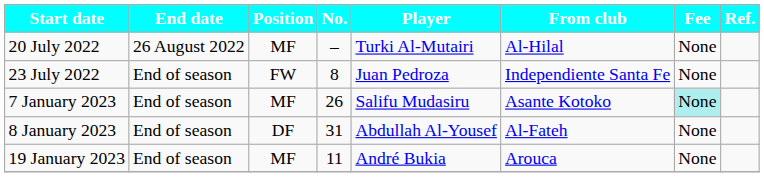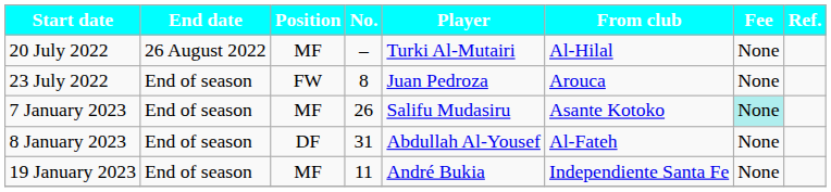 <table class="wikitable sortable">
 <tr>
 <th style="background:cyan; color:white;"><strong>Start date</strong></th>
 <th style="background:cyan; color:white;"><strong>End date</strong></th>
 <th style="background:cyan; color:white;"><strong>Position</strong></th>
 <th style="background:cyan; color:white;"><strong>No.</strong></th>
 <th style="background:cyan; color:white;"><strong>Player</strong></th>
 <th style="background:cyan; color:white;"><strong>From club</strong></th>
 <th style="background:cyan; color:white;"><strong>Fee</strong></th>
 <th style="background:cyan; color:white;"><strong>Ref.</strong></th>
 </tr>
 <tr>
 <td>20 July 2022</td>
 <td>26 August 2022</td>
 <td style="text-align:center;">MF</td>
 <td style="text-align:center;">–</td>
 <td style="text-align:left;"> <a href='#'>Turki Al-Mutairi</a></td>
 <td style="text-align:left;"> <a href='#'>Al-Hilal</a></td>
 <td>None</td>
 <td></td>
 </tr>
 <tr>
 <td>23 July 2022</td>
 <td>End of season</td>
 <td style="text-align:center;">FW</td>
 <td style="text-align:center;">8</td>
 <td style="text-align:left;"> <a href='#'>Juan Pedroza</a></td>
-<td style="text-align:left;"> <a href='#'>Independiente Santa Fe</a></td>
+<td style="text-align:left;"> <a href='#'>Arouca</a></td>
 <td>None</td>
 <td></td>
 </tr>
 <tr>
 <td>7 January 2023</td>
 <td>End of season</td>
 <td style="text-align:center;">MF</td>
 <td style="text-align:center;">26</td>
 <td style="text-align:left;"> <a href='#'>Salifu Mudasiru</a></td>
 <td style="text-align:left;"> <a href='#'>Asante Kotoko</a></td>
 <td style="background: paleturquoise;">None</td>
 <td></td>
 </tr>
 <tr>
 <td>8 January 2023</td>
 <td>End of season</td>
 <td style="text-align:center;">DF</td>
 <td style="text-align:center;">31</td>
 <td style="text-align:left;"> <a href='#'>Abdullah Al-Yousef</a></td>
 <td style="text-align:left;"> <a href='#'>Al-Fateh</a></td>
 <td>None</td>
 <td></td>
 </tr>
 <tr>
 <td>19 January 2023</td>
 <td>End of season</td>
 <td style="text-align:center;">MF</td>
 <td style="text-align:center;">11</td>
 <td style="text-align:left;"> <a href='#'>André Bukia</a></td>
-<td style="text-align:left;"> <a href='#'>Arouca</a></td>
+<td style="text-align:left;"> <a href='#'>Independiente Santa Fe</a></td>
 <td>None</td>
 <td></td>
 </tr>
 <tr>
 </tr>
 </table>
